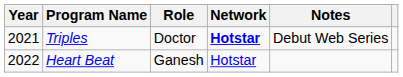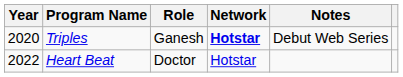 <table class="wikitable">
 <tr>
 <th>Year</th>
 <th>Program Name</th>
 <th>Role</th>
 <th>Network</th>
 <th>Notes</th>
 <th scope="col" class="unsortable"></th>
 </tr>
 <tr>
-<td>2021</td>
+<td>2020</td>
 <td><em><a href='#'>Triples</a></em></td>
-<td>Doctor</td>
+<td>Ganesh</td>
 <td><strong><a href='#'>Hotstar</a></strong></td>
 <td>Debut Web Series</td>
 <td></td>
 </tr>
 <tr>
 <td>2022</td>
 <td><em><a href='#'>Heart Beat</a></em></td>
-<td>Ganesh</td>
+<td>Doctor</td>
 <td><a href='#'>Hotstar</a></td>
 <td></td>
 <td></td>
 </tr>
 </table>
